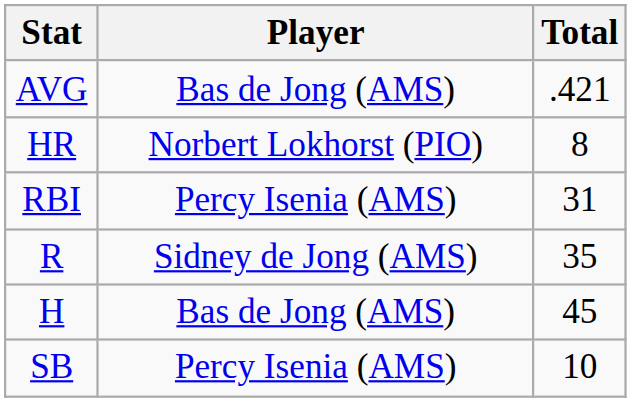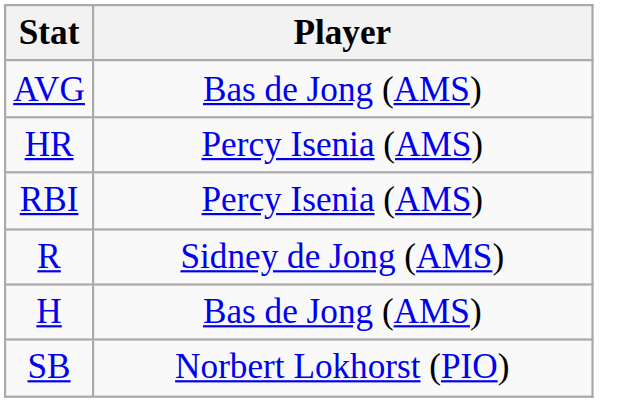 <table class="wikitable" style="text-align:center;">
 <tr>
 <th width="15%">Stat</th>
 <th>Player</th>
-<th width="15%">Total</th>
 </tr>
 <tr>
 <td><a href='#'>AVG</a></td>
 <td><a href='#'>Bas de Jong</a> (<a href='#'>AMS</a>)</td>
-<td>.421</td>
 </tr>
 <tr>
 <td><a href='#'>HR</a></td>
-<td><a href='#'>Norbert Lokhorst</a> (<a href='#'>PIO</a>)</td>
-<td>8</td>
+<td><a href='#'>Percy Isenia</a> (<a href='#'>AMS</a>)</td>
 </tr>
 <tr>
 <td><a href='#'>RBI</a></td>
 <td><a href='#'>Percy Isenia</a> (<a href='#'>AMS</a>)</td>
-<td>31</td>
 </tr>
 <tr>
 <td><a href='#'>R</a></td>
 <td><a href='#'>Sidney de Jong</a> (<a href='#'>AMS</a>)</td>
-<td>35</td>
 </tr>
 <tr>
 <td><a href='#'>H</a></td>
 <td><a href='#'>Bas de Jong</a> (<a href='#'>AMS</a>)</td>
-<td>45</td>
 </tr>
 <tr>
 <td><a href='#'>SB</a></td>
-<td><a href='#'>Percy Isenia</a> (<a href='#'>AMS</a>)</td>
-<td>10</td>
+<td><a href='#'>Norbert Lokhorst</a> (<a href='#'>PIO</a>)</td>
 </tr>
 </table>
